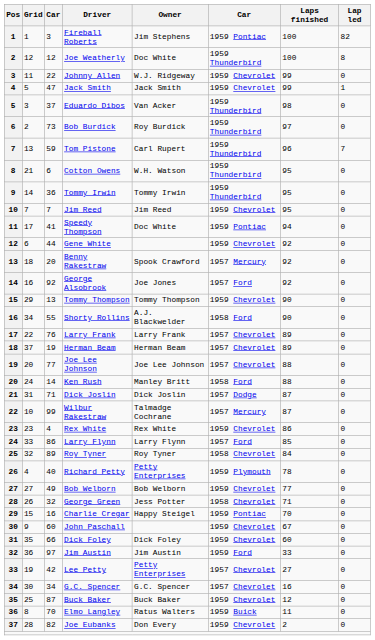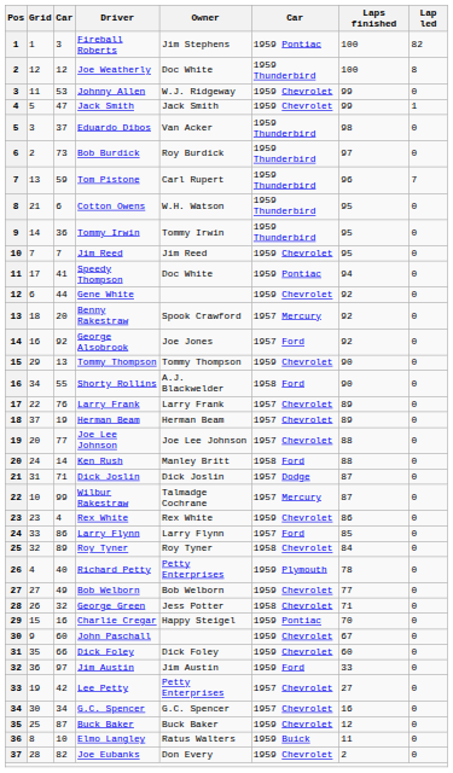 <table class="wikitable" border="1">
 <tr>
 <th>Pos</th>
 <th>Grid</th>
 <th>Car</th>
 <th>Driver</th>
 <th>Owner</th>
 <th>Car</th>
 <th>Laps finished</th>
 <th>Lap led</th>
 </tr>
 <tr>
 <th>1</th>
 <td>1</td>
 <td>3</td>
 <td><a href='#'>Fireball Roberts</a></td>
 <td>Jim Stephens</td>
 <td>1959 <a href='#'>Pontiac</a></td>
 <td>100</td>
 <td>82</td>
 </tr>
 <tr>
 <th>2</th>
 <td>12</td>
 <td>12</td>
 <td><a href='#'>Joe Weatherly</a></td>
 <td>Doc White</td>
 <td>1959 <a href='#'>Thunderbird</a></td>
 <td>100</td>
 <td>8</td>
 </tr>
 <tr>
 <th>3</th>
 <td>11</td>
-<td>22</td>
+<td>53</td>
 <td><a href='#'>Johnny Allen</a></td>
 <td>W.J. Ridgeway</td>
 <td>1959 <a href='#'>Chevrolet</a></td>
 <td>99</td>
 <td>0</td>
 </tr>
 <tr>
 <th>4</th>
 <td>5</td>
 <td>47</td>
 <td><a href='#'>Jack Smith</a></td>
 <td>Jack Smith</td>
 <td>1959 <a href='#'>Chevrolet</a></td>
 <td>99</td>
 <td>1</td>
 </tr>
 <tr>
 <th>5</th>
 <td>3</td>
 <td>37</td>
 <td><a href='#'>Eduardo Dibos</a></td>
 <td>Van Acker</td>
 <td>1959 <a href='#'>Thunderbird</a></td>
 <td>98</td>
 <td>0</td>
 </tr>
 <tr>
 <th>6</th>
 <td>2</td>
 <td>73</td>
 <td><a href='#'>Bob Burdick</a></td>
 <td>Roy Burdick</td>
 <td>1959 <a href='#'>Thunderbird</a></td>
 <td>97</td>
 <td>0</td>
 </tr>
 <tr>
 <th>7</th>
 <td>13</td>
 <td>59</td>
 <td><a href='#'>Tom Pistone</a></td>
 <td>Carl Rupert</td>
 <td>1959 <a href='#'>Thunderbird</a></td>
 <td>96</td>
 <td>7</td>
 </tr>
 <tr>
 <th>8</th>
 <td>21</td>
 <td>6</td>
 <td><a href='#'>Cotton Owens</a></td>
 <td>W.H. Watson</td>
 <td>1959 <a href='#'>Thunderbird</a></td>
 <td>95</td>
 <td>0</td>
 </tr>
 <tr>
 <th>9</th>
 <td>14</td>
 <td>36</td>
 <td><a href='#'>Tommy Irwin</a></td>
 <td>Tommy Irwin</td>
 <td>1959 <a href='#'>Thunderbird</a></td>
 <td>95</td>
 <td>0</td>
 </tr>
 <tr>
 <th>10</th>
 <td>7</td>
 <td>7</td>
 <td><a href='#'>Jim Reed</a></td>
 <td>Jim Reed</td>
 <td>1959 <a href='#'>Chevrolet</a></td>
 <td>95</td>
 <td>0</td>
 </tr>
 <tr>
 <th>11</th>
 <td>17</td>
 <td>41</td>
 <td><a href='#'>Speedy Thompson</a></td>
 <td>Doc White</td>
 <td>1959 <a href='#'>Pontiac</a></td>
 <td>94</td>
 <td>0</td>
 </tr>
 <tr>
 <th>12</th>
 <td>6</td>
 <td>44</td>
 <td><a href='#'>Gene White</a></td>
 <td></td>
 <td>1959 <a href='#'>Chevrolet</a></td>
 <td>92</td>
 <td>0</td>
 </tr>
 <tr>
 <th>13</th>
 <td>18</td>
 <td>20</td>
 <td><a href='#'>Benny Rakestraw</a></td>
 <td>Spook Crawford</td>
 <td>1957 <a href='#'>Mercury</a></td>
 <td>92</td>
 <td>0</td>
 </tr>
 <tr>
 <th>14</th>
 <td>16</td>
 <td>92</td>
 <td><a href='#'>George Alsobrook</a></td>
 <td>Joe Jones</td>
 <td>1957 <a href='#'>Ford</a></td>
 <td>92</td>
 <td>0</td>
 </tr>
 <tr>
 <th>15</th>
 <td>29</td>
 <td>13</td>
 <td><a href='#'>Tommy Thompson</a></td>
 <td>Tommy Thompson</td>
 <td>1959 <a href='#'>Chevrolet</a></td>
 <td>90</td>
 <td>0</td>
 </tr>
 <tr>
 <th>16</th>
 <td>34</td>
 <td>55</td>
 <td><a href='#'>Shorty Rollins</a></td>
 <td>A.J. Blackwelder</td>
 <td>1958 <a href='#'>Ford</a></td>
 <td>90</td>
 <td>0</td>
 </tr>
 <tr>
 <th>17</th>
 <td>22</td>
 <td>76</td>
 <td><a href='#'>Larry Frank</a></td>
 <td>Larry Frank</td>
 <td>1957 <a href='#'>Chevrolet</a></td>
 <td>89</td>
 <td>0</td>
 </tr>
 <tr>
 <th>18</th>
 <td>37</td>
 <td>19</td>
 <td><a href='#'>Herman Beam</a></td>
 <td>Herman Beam</td>
 <td>1957 <a href='#'>Chevrolet</a></td>
 <td>89</td>
 <td>0</td>
 </tr>
 <tr>
 <th>19</th>
 <td>20</td>
 <td>77</td>
 <td><a href='#'>Joe Lee Johnson</a></td>
 <td>Joe Lee Johnson</td>
 <td>1957 <a href='#'>Chevrolet</a></td>
 <td>88</td>
 <td>0</td>
 </tr>
 <tr>
 <th>20</th>
 <td>24</td>
 <td>14</td>
 <td><a href='#'>Ken Rush</a></td>
 <td>Manley Britt</td>
 <td>1958 <a href='#'>Ford</a></td>
 <td>88</td>
 <td>0</td>
 </tr>
 <tr>
 <th>21</th>
 <td>31</td>
 <td>71</td>
 <td><a href='#'>Dick Joslin</a></td>
 <td>Dick Joslin</td>
 <td>1957 <a href='#'>Dodge</a></td>
 <td>87</td>
 <td>0</td>
 </tr>
 <tr>
 <th>22</th>
 <td>10</td>
 <td>99</td>
 <td><a href='#'>Wilbur Rakestraw</a></td>
 <td>Talmadge Cochrane</td>
 <td>1957 <a href='#'>Mercury</a></td>
 <td>87</td>
 <td>0</td>
 </tr>
 <tr>
 <th>23</th>
 <td>23</td>
 <td>4</td>
 <td><a href='#'>Rex White</a></td>
 <td>Rex White</td>
 <td>1959 <a href='#'>Chevrolet</a></td>
 <td>86</td>
 <td>0</td>
 </tr>
 <tr>
 <th>24</th>
 <td>33</td>
 <td>86</td>
 <td><a href='#'>Larry Flynn</a></td>
 <td>Larry Flynn</td>
 <td>1957 <a href='#'>Ford</a></td>
 <td>85</td>
 <td>0</td>
 </tr>
 <tr>
 <th>25</th>
 <td>32</td>
 <td>89</td>
 <td><a href='#'>Roy Tyner</a></td>
 <td>Roy Tyner</td>
 <td>1958 <a href='#'>Chevrolet</a></td>
 <td>84</td>
 <td>0</td>
 </tr>
 <tr>
 <th>26</th>
 <td>4</td>
 <td>40</td>
 <td><a href='#'>Richard Petty</a></td>
 <td><a href='#'>Petty Enterprises</a></td>
 <td>1959 <a href='#'>Plymouth</a></td>
 <td>78</td>
 <td>0</td>
 </tr>
 <tr>
 <th>27</th>
 <td>27</td>
 <td>49</td>
 <td><a href='#'>Bob Welborn</a></td>
 <td>Bob Welborn</td>
 <td>1959 <a href='#'>Chevrolet</a></td>
 <td>77</td>
 <td>0</td>
 </tr>
 <tr>
 <th>28</th>
 <td>26</td>
 <td>32</td>
 <td><a href='#'>George Green</a></td>
 <td>Jess Potter</td>
 <td>1958 <a href='#'>Chevrolet</a></td>
 <td>71</td>
 <td>0</td>
 </tr>
 <tr>
 <th>29</th>
 <td>15</td>
 <td>16</td>
 <td><a href='#'>Charlie Cregar</a></td>
 <td>Happy Steigel</td>
 <td>1959 <a href='#'>Pontiac</a></td>
 <td>70</td>
 <td>0</td>
 </tr>
 <tr>
 <th>30</th>
 <td>9</td>
 <td>60</td>
 <td><a href='#'>John Paschall</a></td>
 <td></td>
 <td>1959 <a href='#'>Chevrolet</a></td>
 <td>67</td>
 <td>0</td>
 </tr>
 <tr>
 <th>31</th>
 <td>35</td>
 <td>66</td>
 <td><a href='#'>Dick Foley</a></td>
 <td>Dick Foley</td>
 <td>1959 <a href='#'>Chevrolet</a></td>
 <td>60</td>
 <td>0</td>
 </tr>
 <tr>
 <th>32</th>
 <td>36</td>
 <td>97</td>
 <td><a href='#'>Jim Austin</a></td>
 <td>Jim Austin</td>
 <td>1959 <a href='#'>Ford</a></td>
 <td>33</td>
 <td>0</td>
 </tr>
 <tr>
 <th>33</th>
 <td>19</td>
 <td>42</td>
 <td><a href='#'>Lee Petty</a></td>
 <td><a href='#'>Petty Enterprises</a></td>
 <td>1957 <a href='#'>Chevrolet</a></td>
 <td>27</td>
 <td>0</td>
 </tr>
 <tr>
 <th>34</th>
 <td>30</td>
 <td>34</td>
 <td><a href='#'>G.C. Spencer</a></td>
 <td>G.C. Spencer</td>
 <td>1957 <a href='#'>Chevrolet</a></td>
 <td>16</td>
 <td>0</td>
 </tr>
 <tr>
 <th>35</th>
 <td>25</td>
 <td>87</td>
 <td><a href='#'>Buck Baker</a></td>
 <td>Buck Baker</td>
 <td>1959 <a href='#'>Chevrolet</a></td>
 <td>12</td>
 <td>0</td>
 </tr>
 <tr>
 <th>36</th>
 <td>8</td>
-<td>70</td>
+<td>10</td>
 <td><a href='#'>Elmo Langley</a></td>
 <td>Ratus Walters</td>
 <td>1959 <a href='#'>Buick</a></td>
 <td>11</td>
 <td>0</td>
 </tr>
 <tr>
 <th>37</th>
 <td>28</td>
 <td>82</td>
 <td><a href='#'>Joe Eubanks</a></td>
 <td>Don Every</td>
 <td>1959 <a href='#'>Chevrolet</a></td>
 <td>2</td>
 <td>0</td>
 </tr>
 <tr class="sortbottom">
 <td colspan="9"></td>
 </tr>
 </table>
